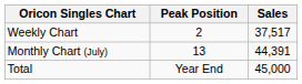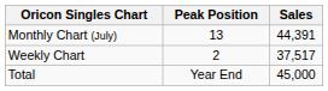 <table class="wikitable" width="400px">
 <tr>
 <th>Oricon Singles Chart</th>
 <th>Peak Position</th>
 <th>Sales</th>
 </tr>
 <tr>
+<td>Monthly Chart <small>(July)</small></td>
+<td align="center">13</td>
+<td align="center">44,391</td>
+</tr>
+<tr>
 <td>Weekly Chart</td>
 <td align="center">2</td>
 <td align="center">37,517</td>
-</tr>
-<tr>
-<td>Monthly Chart <small>(July)</small></td>
-<td align="center">13</td>
-<td align="center">44,391</td>
 </tr>
 <tr>
 <td>Total</td>
 <td align="center">Year End</td>
 <td align="center">45,000</td>
 </tr>
 </table>
